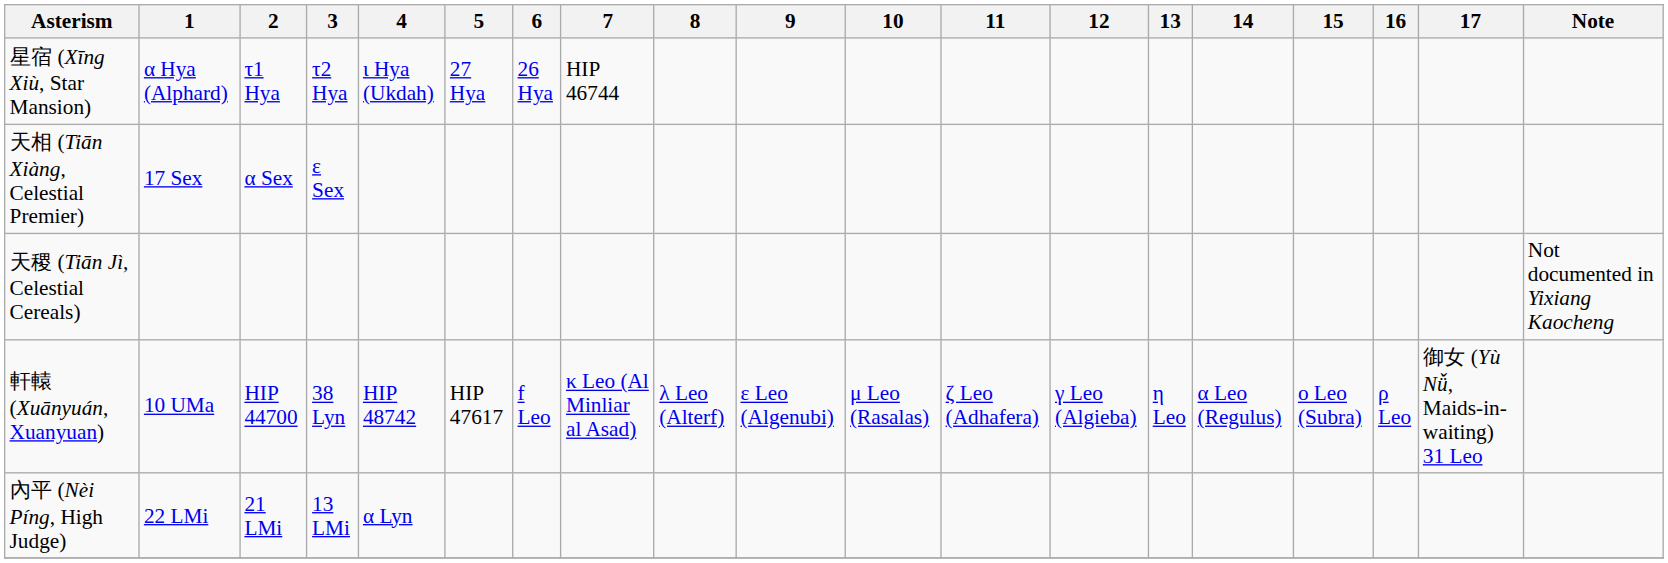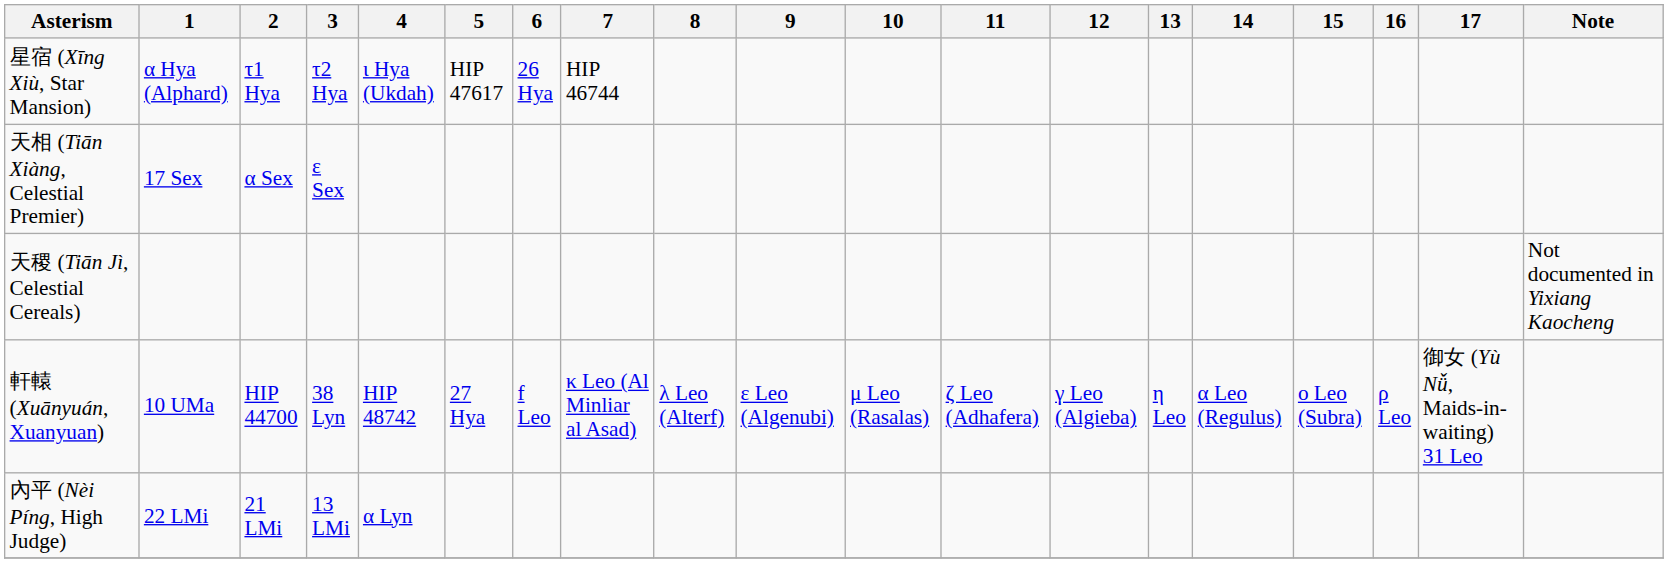 <table class = "wikitable">
 <tr>
 <th>Asterism</th>
 <th>1</th>
 <th>2</th>
 <th>3</th>
 <th>4</th>
 <th>5</th>
 <th>6</th>
 <th>7</th>
 <th>8</th>
 <th>9</th>
 <th>10</th>
 <th>11</th>
 <th>12</th>
 <th>13</th>
 <th>14</th>
 <th>15</th>
 <th>16</th>
 <th>17</th>
 <th>Note</th>
 </tr>
 <tr>
 <td>星宿 (<em>Xīng Xiù</em>, Star Mansion)</td>
 <td><a href='#'>α Hya (Alphard)</a></td>
 <td><a href='#'>τ1 Hya</a></td>
 <td><a href='#'>τ2 Hya</a></td>
 <td><a href='#'>ι Hya (Ukdah)</a></td>
-<td><a href='#'>27 Hya</a></td>
+<td>HIP 47617</td>
 <td><a href='#'>26 Hya</a></td>
 <td>HIP 46744</td>
 <td></td>
 <td></td>
 <td></td>
 <td></td>
 <td></td>
 <td></td>
 <td></td>
 <td></td>
 <td></td>
 <td></td>
 <td></td>
 </tr>
 <tr>
 <td>天相 (<em>Tiān Xiàng</em>, Celestial Premier)</td>
 <td><a href='#'>17 Sex</a></td>
 <td><a href='#'>α Sex</a></td>
 <td><a href='#'>ε Sex</a></td>
 <td></td>
 <td></td>
 <td></td>
 <td></td>
 <td></td>
 <td></td>
 <td></td>
 <td></td>
 <td></td>
 <td></td>
 <td></td>
 <td></td>
 <td></td>
 <td></td>
 <td></td>
 </tr>
 <tr>
 <td>天稷 (<em>Tiān Jì</em>, Celestial Cereals)</td>
 <td></td>
 <td></td>
 <td></td>
 <td></td>
 <td></td>
 <td></td>
 <td></td>
 <td></td>
 <td></td>
 <td></td>
 <td></td>
 <td></td>
 <td></td>
 <td></td>
 <td></td>
 <td></td>
 <td></td>
 <td>Not documented in <em>Yixiang Kaocheng</em></td>
 </tr>
 <tr>
 <td>軒轅 (<em>Xuānyuán</em>, <a href='#'>Xuanyuan</a>)</td>
 <td><a href='#'>10 UMa</a></td>
 <td><a href='#'>HIP 44700</a></td>
 <td><a href='#'>38 Lyn</a></td>
 <td><a href='#'>HIP 48742</a></td>
-<td>HIP 47617</td>
+<td><a href='#'>27 Hya</a></td>
 <td><a href='#'>f Leo</a></td>
 <td><a href='#'>κ Leo (Al Minliar al Asad)</a></td>
 <td><a href='#'>λ Leo (Alterf)</a></td>
 <td><a href='#'>ε Leo (Algenubi)</a></td>
 <td><a href='#'>μ Leo (Rasalas)</a></td>
 <td><a href='#'>ζ Leo (Adhafera)</a></td>
 <td><a href='#'>γ Leo (Algieba)</a></td>
 <td><a href='#'>η Leo</a></td>
 <td><a href='#'>α Leo (Regulus)</a></td>
 <td><a href='#'>ο Leo (Subra)</a></td>
 <td><a href='#'>ρ Leo</a></td>
 <td>御女 (<em>Yù Nǚ</em>, Maids-in-waiting)<br> <a href='#'>31 Leo</a></td>
 <td></td>
 </tr>
 <tr>
 <td>內平 (<em>Nèi Píng</em>, High Judge)</td>
 <td><a href='#'>22 LMi</a></td>
 <td><a href='#'>21 LMi</a></td>
 <td><a href='#'>13 LMi</a></td>
 <td><a href='#'>α Lyn</a></td>
 <td></td>
 <td></td>
 <td></td>
 <td></td>
 <td></td>
 <td></td>
 <td></td>
 <td></td>
 <td></td>
 <td></td>
 <td></td>
 <td></td>
 <td></td>
 <td></td>
 </tr>
 <tr>
 </tr>
 </table>
